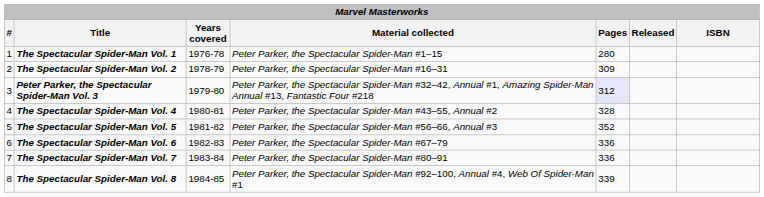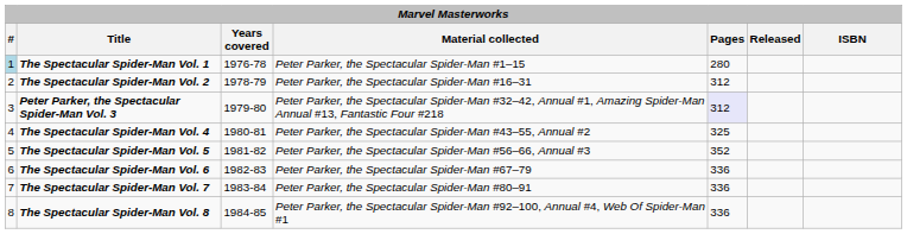 <table class="wikitable sortable" width=98%>
 <tr>
 <th colspan="7" style="background-color: silver;"><em>Marvel Masterworks</em></th>
 </tr>
 <tr>
 <th width="4px">#</th>
 <th>Title</th>
 <th style="width: 4em;">Years covered</th>
 <th>Material collected</th>
 <th>Pages</th>
 <th>Released</th>
 <th class="unsortable" style="width: 8em;">ISBN</th>
 </tr>
 <tr>
-<td>1</td>
+<td style="background: lightblue;">1</td>
 <td><strong><em>The Spectacular Spider-Man Vol. 1</em></strong></td>
 <td>1976-78</td>
 <td><em>Peter Parker, the Spectacular Spider-Man</em> #1–15</td>
 <td>280</td>
 <td></td>
 <td></td>
 </tr>
 <tr>
 <td>2</td>
 <td><strong><em>The Spectacular Spider-Man Vol. 2</em></strong></td>
 <td>1978-79</td>
 <td><em>Peter Parker, the Spectacular Spider-Man</em> #16–31</td>
-<td>309</td>
+<td>312</td>
 <td></td>
 <td></td>
 </tr>
 <tr>
 <td>3</td>
 <td><strong><em>Peter Parker, the Spectacular Spider-Man Vol. 3</em></strong></td>
 <td>1979-80</td>
 <td><em>Peter Parker, the Spectacular Spider-Man</em> #32–42, <em>Annual</em> #1, <em>Amazing Spider-Man Annual</em> #13, <em>Fantastic Four</em> #218</td>
 <td style="background: lavender;">312</td>
 <td></td>
 <td></td>
 </tr>
 <tr>
 <td>4</td>
 <td><strong><em>The Spectacular Spider-Man Vol. 4</em></strong></td>
 <td>1980-81</td>
 <td><em>Peter Parker, the Spectacular Spider-Man</em> #43–55, <em>Annual</em> #2</td>
-<td>328</td>
+<td>325</td>
 <td></td>
 <td></td>
 </tr>
 <tr>
 <td>5</td>
 <td><strong><em>The Spectacular Spider-Man Vol. 5</em></strong></td>
 <td>1981-82</td>
 <td><em>Peter Parker, the Spectacular Spider-Man</em> #56–66, <em>Annual</em> #3</td>
 <td>352</td>
 <td></td>
 <td></td>
 </tr>
 <tr>
 <td>6</td>
 <td><strong><em>The Spectacular Spider-Man Vol. 6</em></strong></td>
 <td>1982-83</td>
 <td><em>Peter Parker, the Spectacular Spider-Man</em> #67–79</td>
 <td>336</td>
 <td></td>
 <td></td>
 </tr>
 <tr>
 <td>7</td>
 <td><strong><em>The Spectacular Spider-Man Vol. 7</em></strong></td>
 <td>1983-84</td>
 <td><em>Peter Parker, the Spectacular Spider-Man</em> #80–91</td>
 <td>336</td>
 <td></td>
 <td></td>
 </tr>
 <tr>
 <td>8</td>
 <td><strong><em>The Spectacular Spider-Man Vol. 8</em></strong></td>
 <td>1984-85</td>
 <td><em>Peter Parker, the Spectacular Spider-Man</em> #92–100, <em>Annual</em> #4, <em>Web Of Spider-Man</em> #1</td>
-<td>339</td>
+<td>336</td>
 <td></td>
 <td></td>
 </tr>
 </table>
